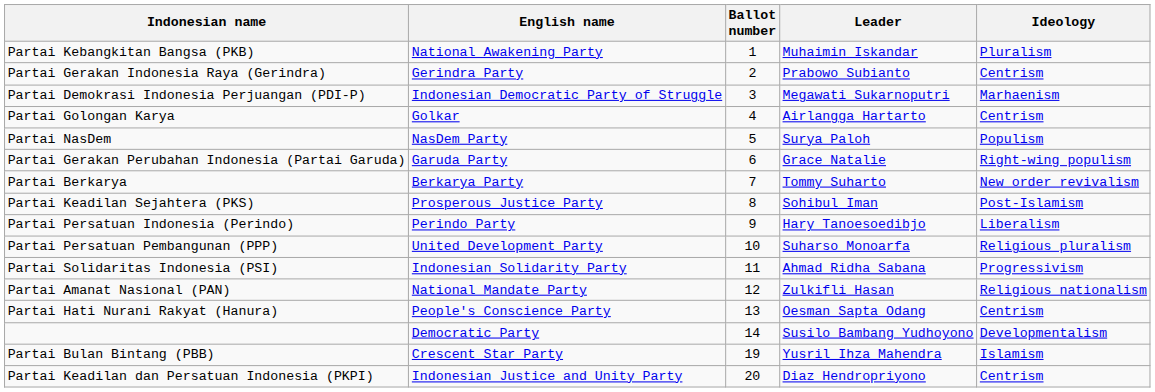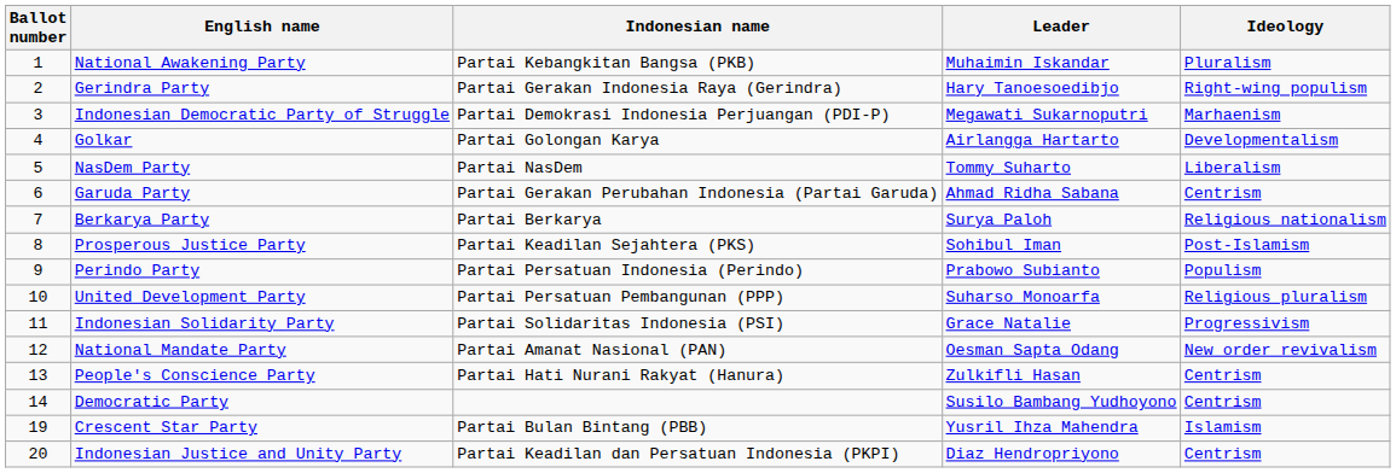 <table class="wikitable sortable">
 <tr>
+<th>Ballot<br>number</th>
+<th>English name</th>
 <th>Indonesian name</th>
-<th>English name</th>
-<th>Ballot<br>number</th>
 <th>Leader</th>
 <th>Ideology</th>
 </tr>
 <tr>
+<td align=center>1</td>
+<td><a href='#'>National Awakening Party</a></td>
 <td>Partai Kebangkitan Bangsa (PKB)</td>
-<td><a href='#'>National Awakening Party</a></td>
-<td align=center>1</td>
 <td><a href='#'>Muhaimin Iskandar</a></td>
 <td><a href='#'>Pluralism</a></td>
 </tr>
 <tr>
+<td align=center>2</td>
+<td><a href='#'>Gerindra Party</a></td>
 <td>Partai Gerakan Indonesia Raya (Gerindra)</td>
-<td><a href='#'>Gerindra Party</a></td>
-<td align=center>2</td>
-<td><a href='#'>Prabowo Subianto</a></td>
-<td><a href='#'>Centrism</a></td>
+<td><a href='#'>Hary Tanoesoedibjo</a></td>
+<td><a href='#'>Right-wing populism</a></td>
 </tr>
 <tr>
+<td align=center>3</td>
+<td><a href='#'>Indonesian Democratic Party of Struggle</a></td>
 <td>Partai Demokrasi Indonesia Perjuangan (PDI-P)</td>
-<td><a href='#'>Indonesian Democratic Party of Struggle</a></td>
-<td align=center>3</td>
 <td><a href='#'>Megawati Sukarnoputri</a></td>
 <td><a href='#'>Marhaenism</a></td>
 </tr>
 <tr>
+<td align=center>4</td>
+<td><a href='#'>Golkar</a></td>
 <td>Partai Golongan Karya</td>
-<td><a href='#'>Golkar</a></td>
-<td align=center>4</td>
 <td><a href='#'>Airlangga Hartarto</a></td>
+<td><a href='#'>Developmentalism</a></td>
+</tr>
+<tr>
+<td align=center>5</td>
+<td><a href='#'>NasDem Party</a></td>
+<td>Partai NasDem</td>
+<td><a href='#'>Tommy Suharto</a></td>
+<td><a href='#'>Liberalism</a></td>
+</tr>
+<tr>
+<td align=center>6</td>
+<td><a href='#'>Garuda Party</a></td>
+<td>Partai Gerakan Perubahan Indonesia (Partai Garuda)</td>
+<td><a href='#'>Ahmad Ridha Sabana</a></td>
 <td><a href='#'>Centrism</a></td>
 </tr>
 <tr>
-<td>Partai NasDem</td>
-<td><a href='#'>NasDem Party</a></td>
-<td align=center>5</td>
+<td align=center>7</td>
+<td><a href='#'>Berkarya Party</a></td>
+<td>Partai Berkarya</td>
 <td><a href='#'>Surya Paloh</a></td>
-<td><a href='#'>Populism</a></td>
+<td><a href='#'>Religious nationalism</a></td>
 </tr>
 <tr>
-<td>Partai Gerakan Perubahan Indonesia (Partai Garuda)</td>
-<td><a href='#'>Garuda Party</a></td>
-<td align=center>6</td>
-<td><a href='#'>Grace Natalie</a></td>
-<td><a href='#'>Right-wing populism</a></td>
-</tr>
-<tr>
-<td>Partai Berkarya</td>
-<td><a href='#'>Berkarya Party</a></td>
-<td align=center>7</td>
-<td><a href='#'>Tommy Suharto</a></td>
-<td><a href='#'>New order revivalism</a></td>
-</tr>
-<tr>
+<td align=center>8</td>
+<td><a href='#'>Prosperous Justice Party</a></td>
 <td>Partai Keadilan Sejahtera (PKS)</td>
-<td><a href='#'>Prosperous Justice Party</a></td>
-<td align=center>8</td>
 <td><a href='#'>Sohibul Iman</a></td>
 <td><a href='#'>Post-Islamism</a></td>
 </tr>
 <tr>
+<td align=center>9</td>
+<td><a href='#'>Perindo Party</a></td>
 <td>Partai Persatuan Indonesia (Perindo)</td>
-<td><a href='#'>Perindo Party</a></td>
-<td align=center>9</td>
-<td><a href='#'>Hary Tanoesoedibjo</a></td>
-<td><a href='#'>Liberalism</a></td>
+<td><a href='#'>Prabowo Subianto</a></td>
+<td><a href='#'>Populism</a></td>
 </tr>
 <tr>
+<td align=center>10</td>
+<td><a href='#'>United Development Party</a></td>
 <td>Partai Persatuan Pembangunan (PPP)</td>
-<td><a href='#'>United Development Party</a></td>
-<td align=center>10</td>
 <td><a href='#'>Suharso Monoarfa</a></td>
 <td><a href='#'>Religious pluralism</a></td>
 </tr>
 <tr>
+<td align=center>11</td>
+<td><a href='#'>Indonesian Solidarity Party</a></td>
 <td>Partai Solidaritas Indonesia (PSI)</td>
-<td><a href='#'>Indonesian Solidarity Party</a></td>
-<td align=center>11</td>
-<td><a href='#'>Ahmad Ridha Sabana</a></td>
+<td><a href='#'>Grace Natalie</a></td>
 <td><a href='#'>Progressivism</a></td>
 </tr>
 <tr>
+<td align=center>12</td>
+<td><a href='#'>National Mandate Party</a></td>
 <td>Partai Amanat Nasional (PAN)</td>
-<td><a href='#'>National Mandate Party</a></td>
-<td align=center>12</td>
-<td><a href='#'>Zulkifli Hasan</a></td>
-<td><a href='#'>Religious nationalism</a></td>
+<td><a href='#'>Oesman Sapta Odang</a></td>
+<td><a href='#'>New order revivalism</a></td>
 </tr>
 <tr>
+<td align=center>13</td>
+<td><a href='#'>People's Conscience Party</a></td>
 <td>Partai Hati Nurani Rakyat (Hanura)</td>
-<td><a href='#'>People's Conscience Party</a></td>
-<td align=center>13</td>
-<td><a href='#'>Oesman Sapta Odang</a></td>
+<td><a href='#'>Zulkifli Hasan</a></td>
 <td><a href='#'>Centrism</a></td>
 </tr>
 <tr>
+<td align=center>14</td>
+<td><a href='#'>Democratic Party</a></td>
 <td></td>
-<td><a href='#'>Democratic Party</a></td>
-<td align=center>14</td>
 <td><a href='#'>Susilo Bambang Yudhoyono</a></td>
-<td><a href='#'>Developmentalism</a></td>
+<td><a href='#'>Centrism</a></td>
 </tr>
 <tr>
+<td align=center>19</td>
+<td><a href='#'>Crescent Star Party</a></td>
 <td>Partai Bulan Bintang (PBB)</td>
-<td><a href='#'>Crescent Star Party</a></td>
-<td align=center>19</td>
 <td><a href='#'>Yusril Ihza Mahendra</a></td>
 <td><a href='#'>Islamism</a></td>
 </tr>
 <tr>
+<td align=center>20</td>
+<td><a href='#'>Indonesian Justice and Unity Party</a></td>
 <td>Partai Keadilan dan Persatuan Indonesia (PKPI)</td>
-<td><a href='#'>Indonesian Justice and Unity Party</a></td>
-<td align=center>20</td>
 <td><a href='#'>Diaz Hendropriyono</a></td>
 <td><a href='#'>Centrism</a></td>
 </tr>
 </table>
